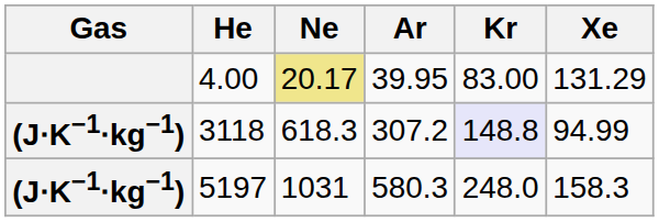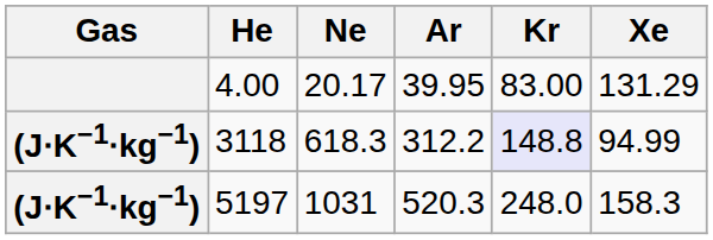 <table class="wikitable">
 <tr>
 <th>Gas</th>
 <th>He</th>
 <th>Ne</th>
 <th>Ar</th>
 <th>Kr</th>
 <th>Xe</th>
 </tr>
 <tr>
 <th></th>
 <td>4.00</td>
-<td style="background: khaki;">20.17</td>
+<td>20.17</td>
 <td>39.95</td>
 <td>83.00</td>
 <td>131.29</td>
 </tr>
 <tr>
 <th> (J⋅K<sup>−1</sup>⋅kg<sup>−1</sup>)</th>
 <td>3118</td>
 <td>618.3</td>
-<td>307.2</td>
+<td>312.2</td>
 <td style="background: lavender;">148.8</td>
 <td>94.99</td>
 </tr>
 <tr>
 <th> (J⋅K<sup>−1</sup>⋅kg<sup>−1</sup>)</th>
 <td>5197</td>
 <td>1031</td>
-<td>580.3</td>
+<td>520.3</td>
 <td>248.0</td>
 <td>158.3</td>
 </tr>
 </table>
